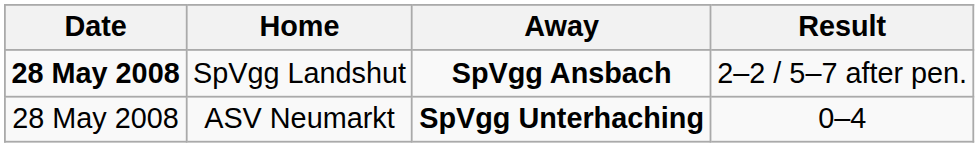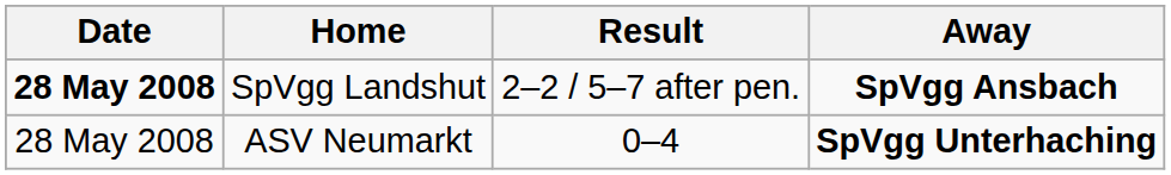 <table class="wikitable">
 <tr>
 <th>Date</th>
 <th>Home</th>
+<th>Result</th>
 <th>Away</th>
-<th>Result</th>
 </tr>
 <tr align="center">
 <td><strong>28 May 2008</strong></td>
 <td>SpVgg Landshut</td>
+<td>2–2 / 5–7 after pen.</td>
 <td><strong>SpVgg Ansbach</strong></td>
-<td>2–2 / 5–7 after pen.</td>
 </tr>
 <tr align="center">
 <td>28 May 2008</td>
 <td>ASV Neumarkt</td>
+<td>0–4</td>
 <td><strong>SpVgg Unterhaching</strong></td>
-<td>0–4</td>
 </tr>
 </table>
